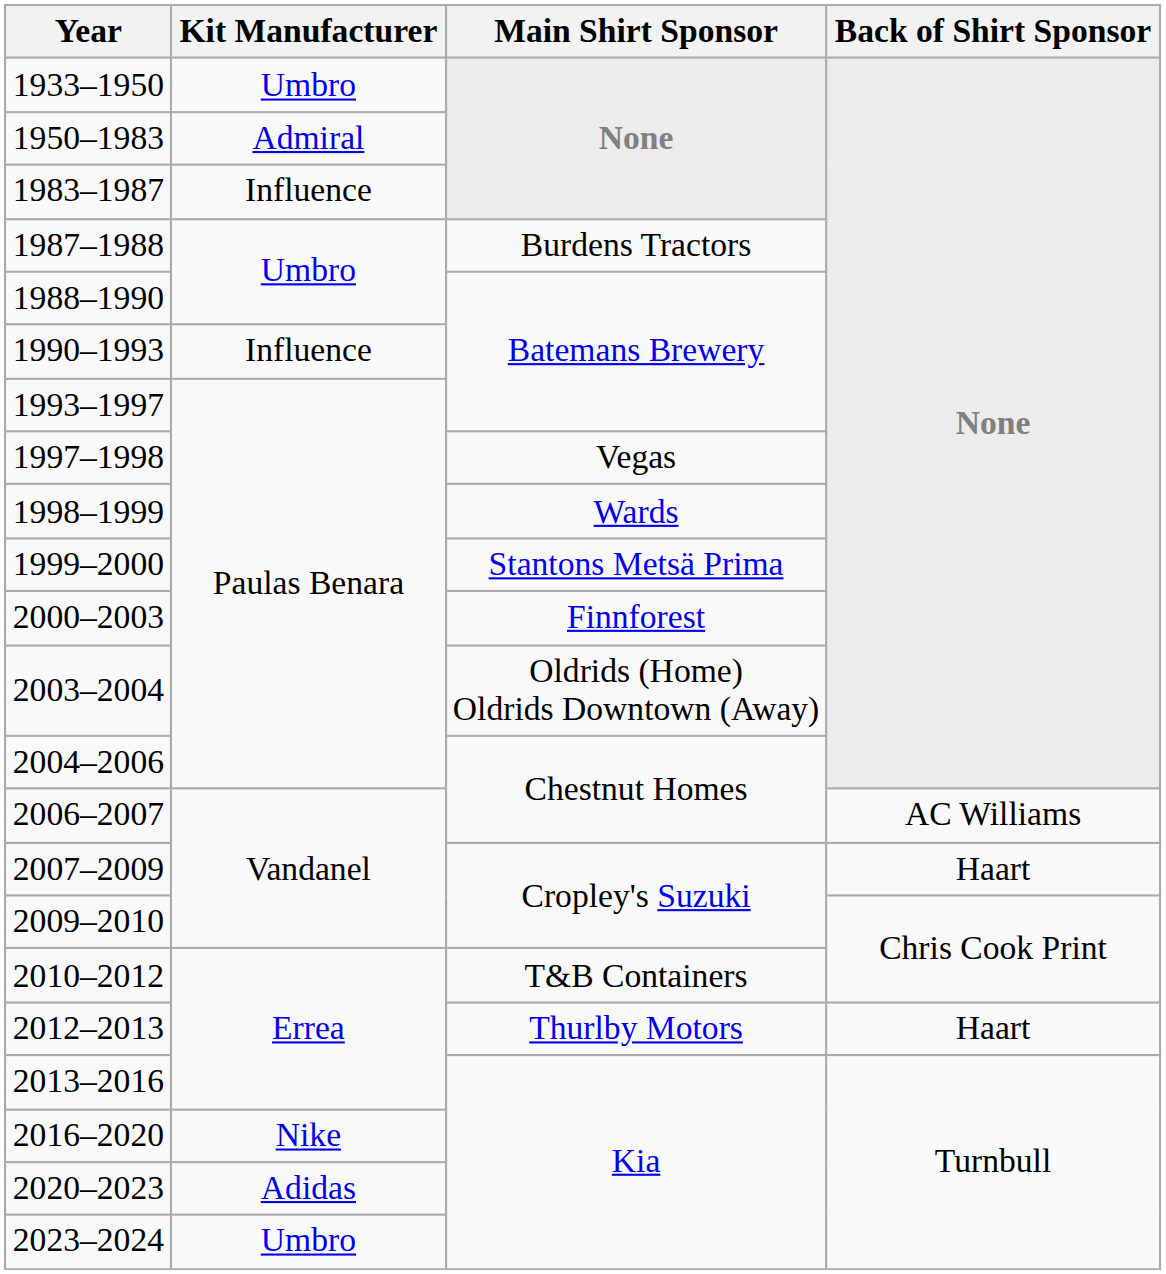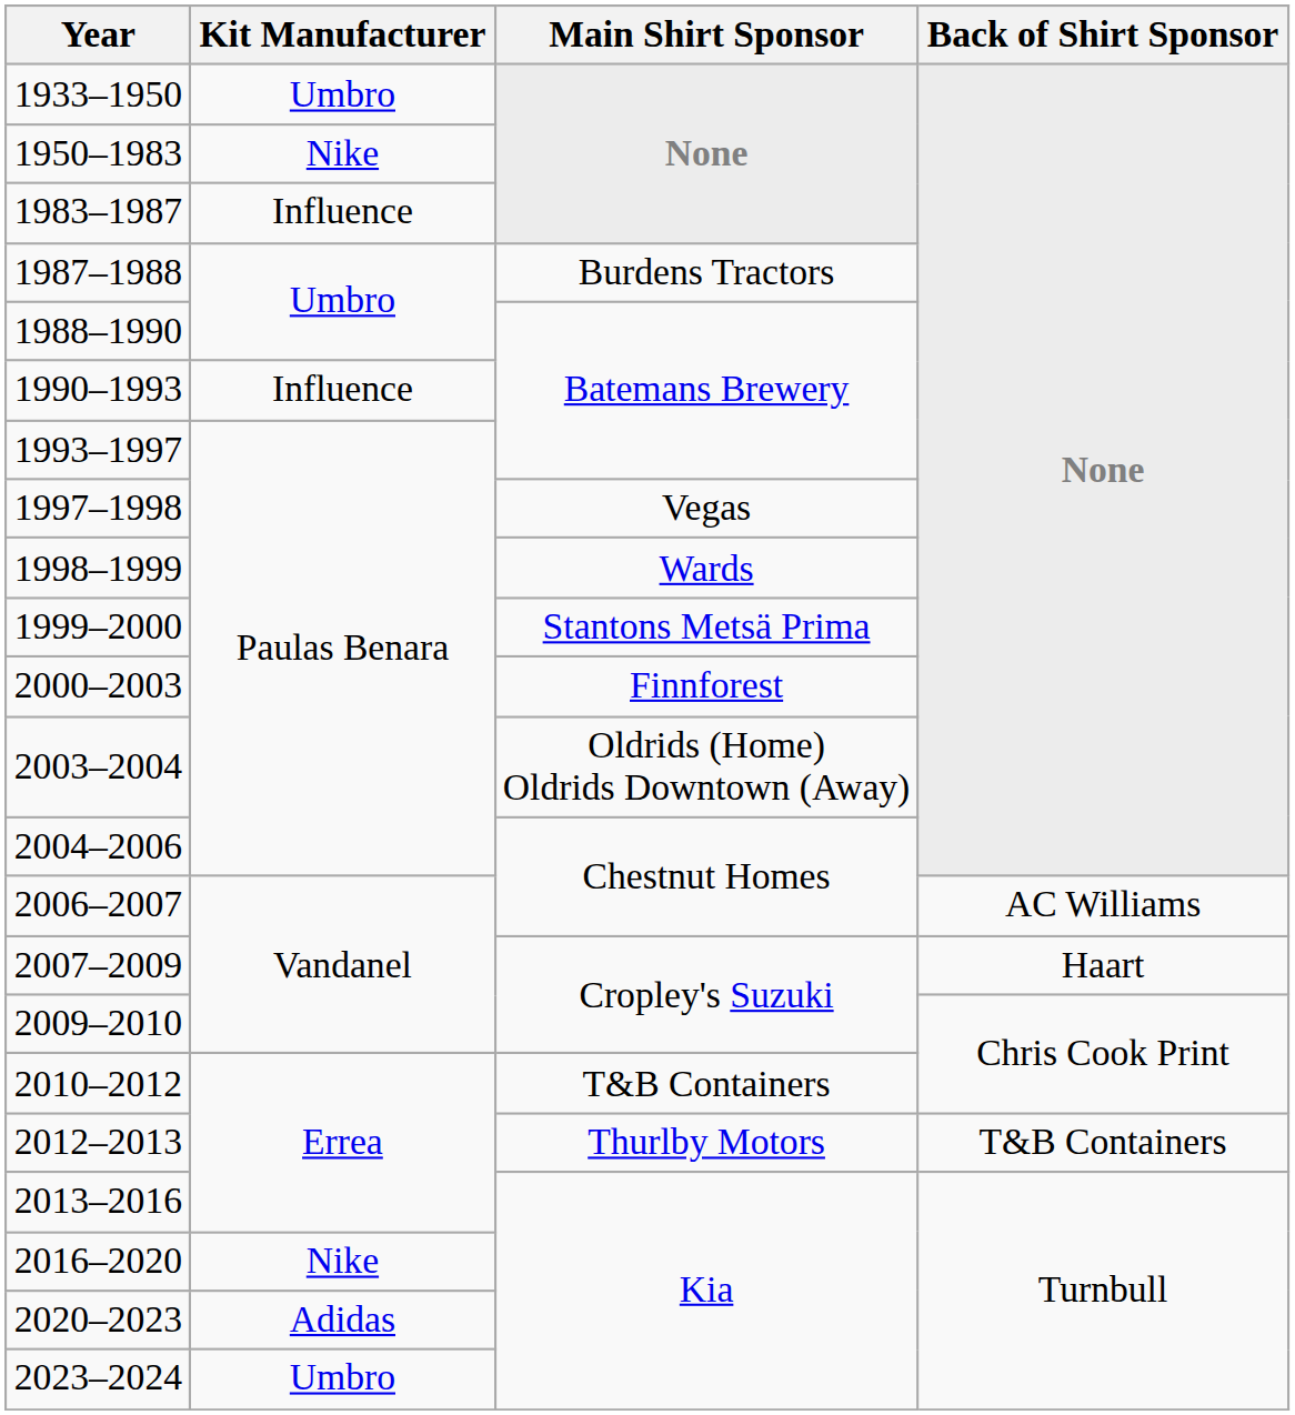 <table class="wikitable" style="text-align:center;">
 <tr>
 <th>Year</th>
 <th>Kit Manufacturer</th>
 <th>Main Shirt Sponsor</th>
 <th>Back of Shirt Sponsor</th>
 </tr>
 <tr>
 <td>1933–1950</td>
 <td><a href='#'>Umbro</a></td>
 <td rowspan="3" style="background:#ececec; color:gray; vertical-align:middle; text-align:center;" class="table-na"><strong>None</strong></td>
 <td rowspan="13" style="background:#ececec; color:gray; vertical-align:middle; text-align:center;" class="table-na"><strong>None</strong></td>
 </tr>
 <tr>
 <td>1950–1983</td>
-<td><a href='#'>Admiral</a></td>
+<td><a href='#'>Nike</a></td>
 </tr>
 <tr>
 <td>1983–1987</td>
 <td>Influence</td>
 </tr>
 <tr>
 <td>1987–1988</td>
 <td rowspan=2><a href='#'>Umbro</a></td>
 <td>Burdens Tractors</td>
 </tr>
 <tr>
 <td>1988–1990</td>
 <td rowspan=3><a href='#'>Batemans Brewery</a></td>
 </tr>
 <tr>
 <td>1990–1993</td>
 <td>Influence</td>
 </tr>
 <tr>
 <td>1993–1997</td>
 <td rowspan=7>Paulas Benara</td>
 </tr>
 <tr>
 <td>1997–1998</td>
 <td>Vegas</td>
 </tr>
 <tr>
 <td>1998–1999</td>
 <td><a href='#'>Wards</a></td>
 </tr>
 <tr>
 <td>1999–2000</td>
 <td><a href='#'>Stantons Metsä Prima</a></td>
 </tr>
 <tr>
 <td>2000–2003</td>
 <td><a href='#'>Finnforest</a></td>
 </tr>
 <tr>
 <td>2003–2004</td>
 <td>Oldrids (Home)<br> Oldrids Downtown (Away)</td>
 </tr>
 <tr>
 <td>2004–2006</td>
 <td rowspan=2>Chestnut Homes</td>
 </tr>
 <tr>
 <td>2006–2007</td>
 <td rowspan=3>Vandanel</td>
 <td>AC Williams</td>
 </tr>
 <tr>
 <td>2007–2009</td>
 <td rowspan=2>Cropley's <a href='#'>Suzuki</a></td>
 <td>Haart</td>
 </tr>
 <tr>
 <td>2009–2010</td>
 <td rowspan=2>Chris Cook Print</td>
 </tr>
 <tr>
 <td>2010–2012</td>
 <td rowspan=3><a href='#'>Errea</a></td>
 <td>T&B Containers</td>
 </tr>
 <tr>
 <td>2012–2013</td>
 <td><a href='#'>Thurlby Motors</a></td>
-<td>Haart</td>
+<td>T&B Containers</td>
 </tr>
 <tr>
 <td>2013–2016</td>
 <td rowspan=4><a href='#'>Kia</a></td>
 <td rowspan=4>Turnbull</td>
 </tr>
 <tr>
 <td>2016–2020</td>
 <td><a href='#'>Nike</a></td>
 </tr>
 <tr>
 <td>2020–2023</td>
 <td><a href='#'>Adidas</a></td>
 </tr>
 <tr>
 <td>2023–2024</td>
 <td><a href='#'>Umbro</a></td>
 </tr>
 </table>
